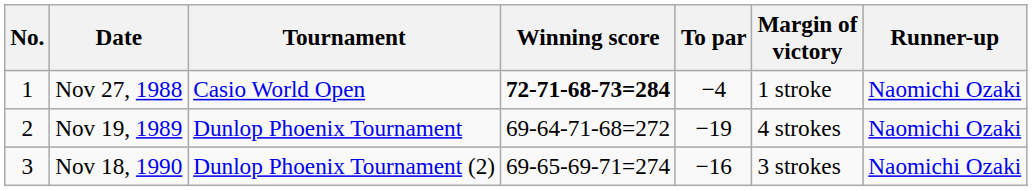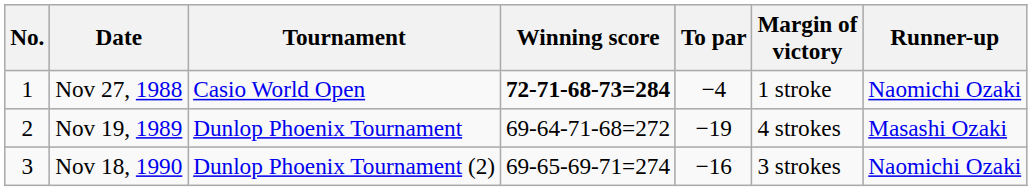 <table class="wikitable" style="font-size:95%;">
 <tr>
 <th>No.</th>
 <th>Date</th>
 <th>Tournament</th>
 <th>Winning score</th>
 <th>To par</th>
 <th>Margin of<br>victory</th>
 <th>Runner-up</th>
 </tr>
 <tr>
 <td align=center>1</td>
 <td align=right>Nov 27, <a href='#'>1988</a></td>
 <td><a href='#'>Casio World Open</a></td>
 <td><strong>72-71-68-73=284</strong></td>
 <td align=center>−4</td>
 <td>1 stroke</td>
 <td> <a href='#'>Naomichi Ozaki</a></td>
 </tr>
 <tr>
 <td align=center>2</td>
 <td align=right>Nov 19, <a href='#'>1989</a></td>
 <td><a href='#'>Dunlop Phoenix Tournament</a></td>
 <td>69-64-71-68=272</td>
 <td align=center>−19</td>
 <td>4 strokes</td>
-<td> <a href='#'>Naomichi Ozaki</a></td>
+<td> <a href='#'>Masashi Ozaki</a></td>
 </tr>
 <tr>
 <td align=center>3</td>
 <td align=right>Nov 18, <a href='#'>1990</a></td>
 <td><a href='#'>Dunlop Phoenix Tournament</a> (2)</td>
 <td>69-65-69-71=274</td>
 <td align=center>−16</td>
 <td>3 strokes</td>
 <td> <a href='#'>Naomichi Ozaki</a></td>
 </tr>
 </table>
